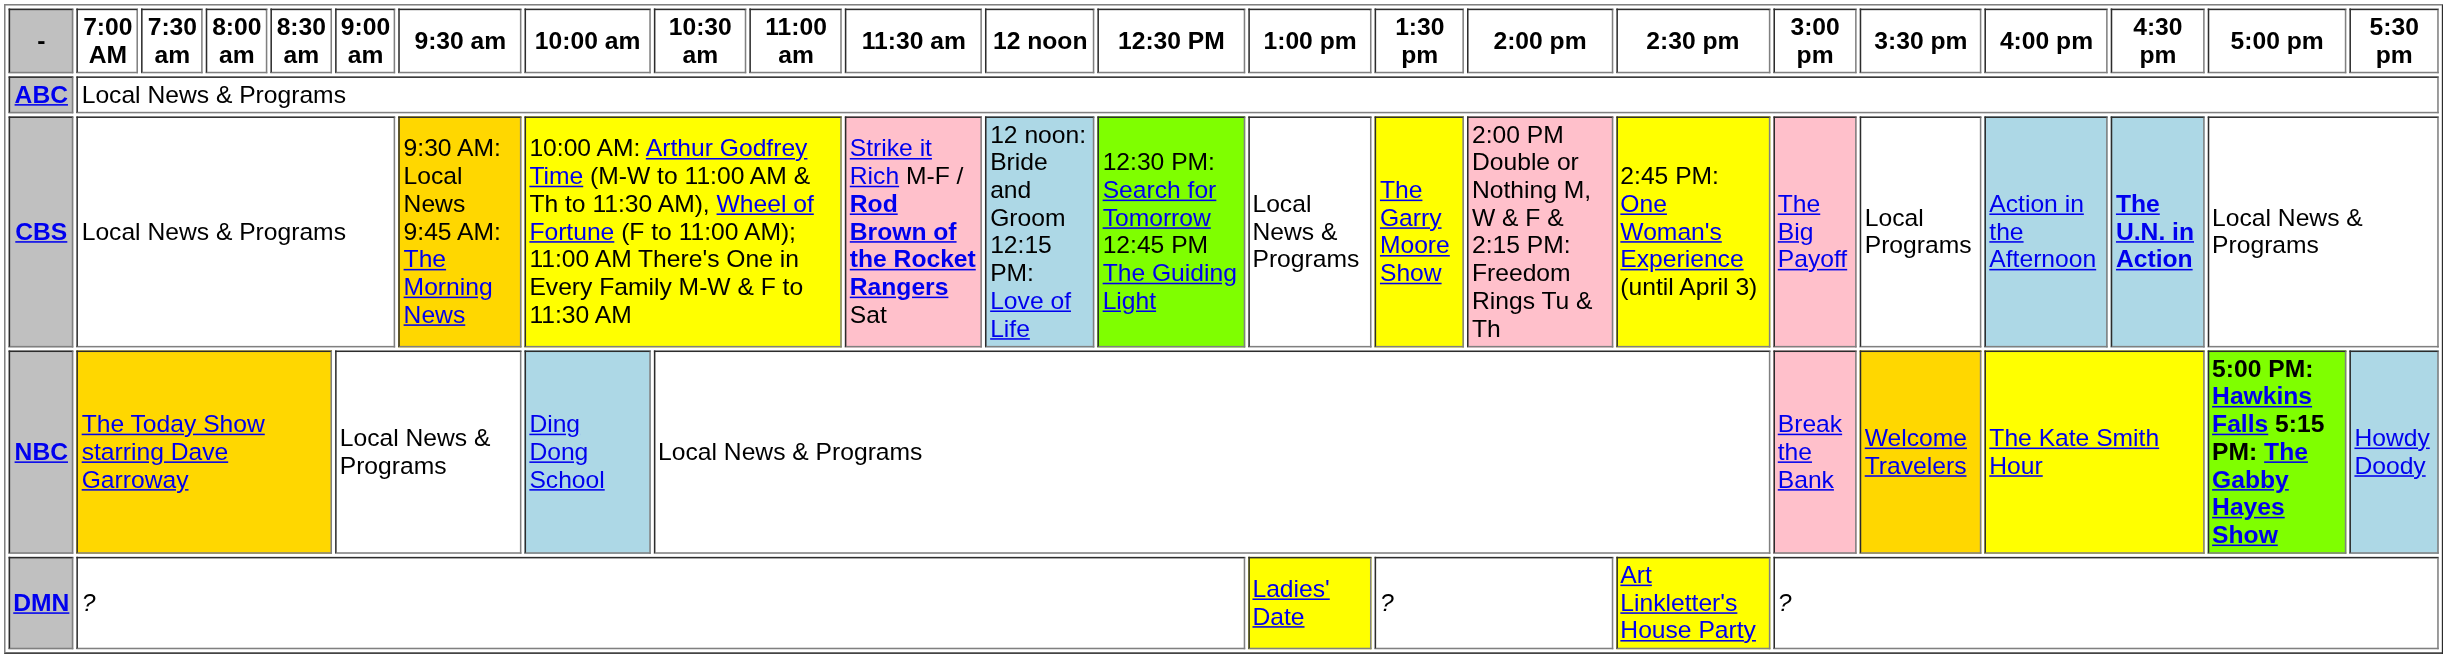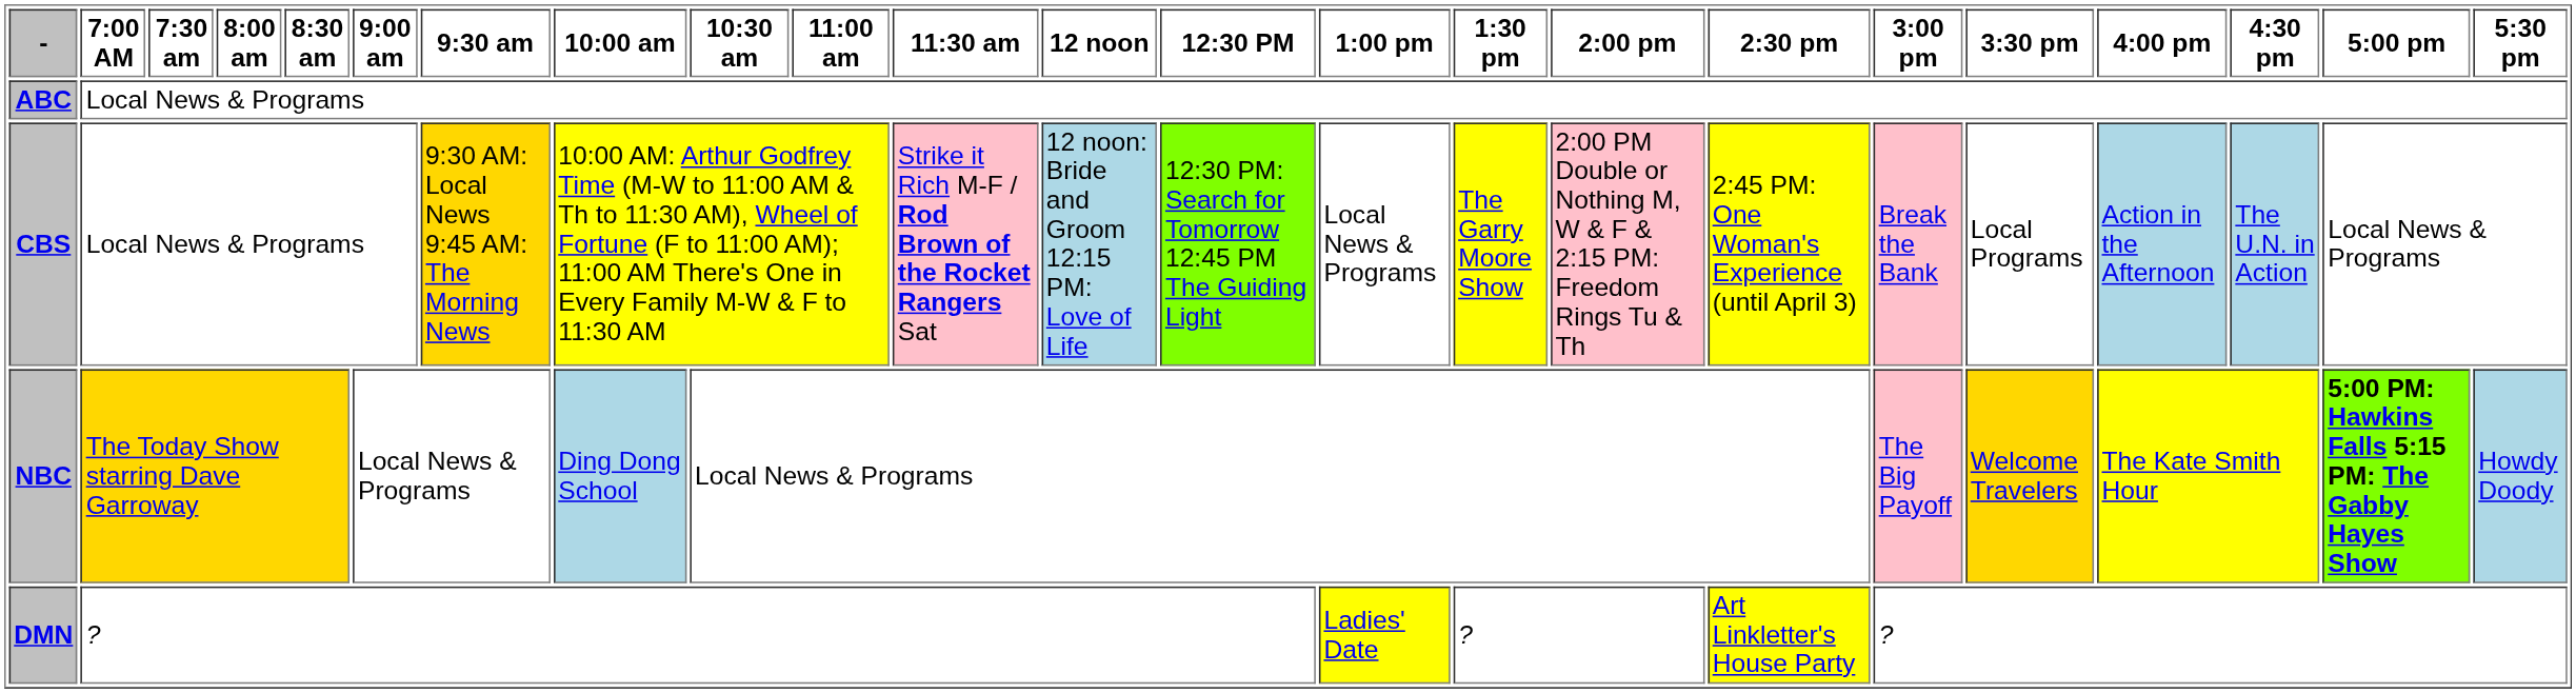 <table border="1" cellpadding="2">
 <tr>
 <th style="background:silver;">-</th>
 <th style="width:13%=background:silver;">7:00 AM</th>
 <th style="width:14%=background:silver;">7:30 am</th>
 <th style="width:13%=background:silver;">8:00 am</th>
 <th style="width:14%=background:silver;">8:30 am</th>
 <th style="width:13%=background:silver;">9:00 am</th>
 <th style="width:14%=background:silver;">9:30 am</th>
 <th style="width:13%=background:silver;">10:00 am</th>
 <th style="width:14%=background:silver;">10:30 am</th>
 <th style="width:13%=background:silver;">11:00 am</th>
 <th style="width:14%=background:silver;">11:30 am</th>
 <th style="width:13%=background:silver;">12 noon</th>
 <th style="width:14%=background:silver;">12:30 PM</th>
 <th style="width:13%=background:silver;">1:00 pm</th>
 <th style="width:14%=background:silver;">1:30 pm</th>
 <th style="width:13%=background:silver;">2:00 pm</th>
 <th style="width:14%=background:silver;">2:30 pm</th>
 <th style="width:13%=background:silver;">3:00 pm</th>
 <th style="width:14%=background:silver;">3:30 pm</th>
 <th style="width:13%=background:silver;">4:00 pm</th>
 <th style="width:14%=background:silver;">4:30 pm</th>
 <th style="width:13%=background:silver;">5:00 pm</th>
 <th style="width:14%=background:silver;">5:30 pm</th>
 </tr>
 <tr>
 <th style="background:silver;"><a href='#'>ABC</a></th>
 <td style="background:white;" colspan="22">Local News & Programs</td>
 </tr>
 <tr>
 <th style="background:silver;"><a href='#'>CBS</a></th>
 <td style="background:white;" colspan="5">Local News & Programs</td>
 <td style="background:gold;">9:30 AM: Local News 9:45 AM: <a href='#'>The Morning News</a></td>
 <td style="background:yellow;" colspan="3">10:00 AM: <a href='#'>Arthur Godfrey Time</a> (M-W to 11:00 AM & Th to 11:30 AM), <a href='#'>Wheel of Fortune</a> (F to 11:00 AM); 11:00 AM There's One in Every Family M-W & F to 11:30 AM</td>
 <td style="background:pink;"><a href='#'>Strike it Rich</a> M-F / <strong><a href='#'>Rod Brown of the Rocket Rangers</a></strong> Sat</td>
 <td style="background:lightblue;">12 noon: Bride and Groom  12:15 PM: <a href='#'>Love of Life</a></td>
 <td style="background:chartreuse;">12:30 PM: <a href='#'>Search for Tomorrow</a> 12:45 PM <a href='#'>The Guiding Light</a></td>
 <td style="background:white;">Local News & Programs</td>
 <td style="background:yellow;"><a href='#'>The Garry Moore Show</a></td>
 <td style="background:pink;">2:00 PM Double or Nothing M, W & F & 2:15 PM: Freedom Rings Tu & Th</td>
 <td style="background:yellow;">2:45 PM: <a href='#'>One Woman's Experience</a> (until April 3)</td>
-<td style="background:pink;"><a href='#'>The Big Payoff</a></td>
+<td style="background:pink;"><a href='#'>Break the Bank</a></td>
 <td style="background:white;">Local Programs</td>
 <td style="background:lightblue;"><a href='#'>Action in the Afternoon</a></td>
-<td style="background:lightblue;"><strong><a href='#'>The U.N. in Action</a></strong></td>
+<td style="background:lightblue;"><a href='#'>The U.N. in Action</a></td>
 <td style="background:white;" colspan="2">Local News & Programs</td>
 </tr>
 <tr>
 <th style="background:silver;"><a href='#'>NBC</a></th>
 <td style="background:gold;" colspan="4"><a href='#'>The Today Show starring Dave Garroway</a></td>
 <td style="background:white;" colspan="2">Local News & Programs</td>
 <td style="background:lightblue;"><a href='#'>Ding Dong School</a></td>
 <td style="background:white;" colspan="9">Local News & Programs</td>
-<td style="background:pink;"><a href='#'>Break the Bank</a></td>
+<td style="background:pink;"><a href='#'>The Big Payoff</a></td>
 <td style="background:gold;"><a href='#'>Welcome Travelers</a></td>
 <td style="background:yellow;" colspan="2"><a href='#'>The Kate Smith Hour</a></td>
 <td style="background:chartreuse;"><strong>5:00 PM: <a href='#'>Hawkins Falls</a> 5:15 PM: <a href='#'>The Gabby Hayes Show</a></strong></td>
 <td style="background:lightblue;"><a href='#'>Howdy Doody</a></td>
 </tr>
 <tr>
 <th style="background:silver;"><a href='#'>DMN</a></th>
 <td style="background:white;" colspan="12"><em>?</em></td>
 <td style="background:yellow;"><a href='#'>Ladies' Date</a></td>
 <td style="background:white;" colspan="2"><em>?</em></td>
 <td style="background:yellow;"><a href='#'>Art Linkletter's House Party</a></td>
 <td style="background:white;" colspan="6"><em>?</em></td>
 </tr>
 </table>
